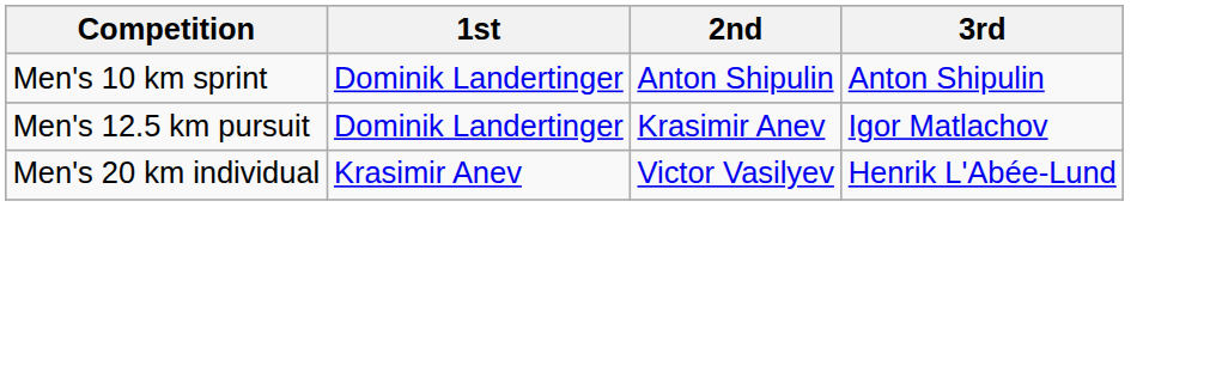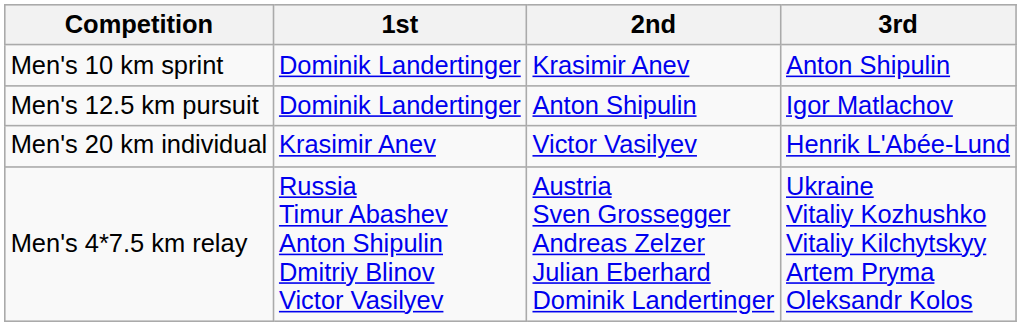 <table class="wikitable">
 <tr>
 <th>Competition</th>
 <th>1st</th>
 <th>2nd</th>
 <th>3rd</th>
 </tr>
 <tr>
 <td>Men's 10 km sprint</td>
 <td> <a href='#'>Dominik Landertinger</a></td>
-<td> <a href='#'>Anton Shipulin</a></td>
+<td> <a href='#'>Krasimir Anev</a></td>
 <td> <a href='#'>Anton Shipulin</a></td>
 </tr>
 <tr>
 <td>Men's 12.5 km pursuit</td>
 <td> <a href='#'>Dominik Landertinger</a></td>
-<td> <a href='#'>Krasimir Anev</a></td>
+<td> <a href='#'>Anton Shipulin</a></td>
 <td> <a href='#'>Igor Matlachov</a></td>
 </tr>
 <tr>
 <td>Men's 20 km individual</td>
 <td> <a href='#'>Krasimir Anev</a></td>
 <td> <a href='#'>Victor Vasilyev</a></td>
 <td> <a href='#'>Henrik L'Abée-Lund</a></td>
 </tr>
+<tr>
+<td>Men's 4*7.5 km relay</td>
+<td> <a href='#'>Russia</a><br><a href='#'>Timur Abashev</a><br><a href='#'>Anton Shipulin</a><br><a href='#'>Dmitriy Blinov</a><br><a href='#'>Victor Vasilyev</a></td>
+<td> <a href='#'>Austria</a><br><a href='#'>Sven Grossegger</a><br><a href='#'>Andreas Zelzer</a><br><a href='#'>Julian Eberhard</a><br><a href='#'>Dominik Landertinger</a></td>
+<td> <a href='#'>Ukraine</a><br><a href='#'>Vitaliy Kozhushko</a><br><a href='#'>Vitaliy Kilchytskyy</a><br><a href='#'>Artem Pryma</a><br><a href='#'>Oleksandr Kolos</a></td>
+</tr>
 </table>
